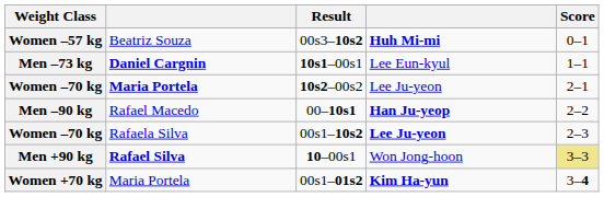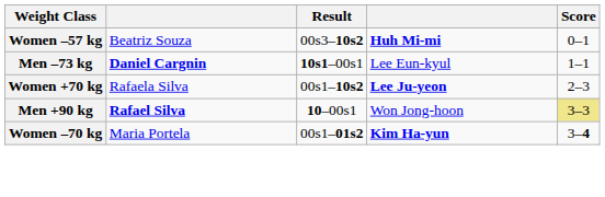 <table class="wikitable">
 <tr>
 <th>Weight Class</th>
 <th style="width: 200px;"></th>
 <th>Result</th>
 <th style="width: 200px;"></th>
 <th>Score</th>
 </tr>
 <tr>
 <th>Women –57 kg</th>
 <td><a href='#'>Beatriz Souza</a></td>
 <td align=center>00s3–<strong>10s2</strong></td>
 <td><strong><a href='#'>Huh Mi-mi</a></strong></td>
 <td align=center>0–1</td>
 </tr>
 <tr>
 <th>Men –73 kg</th>
 <td><strong><a href='#'>Daniel Cargnin</a></strong></td>
 <td align=center><strong>10s1</strong>–00s1</td>
 <td><a href='#'>Lee Eun-kyul</a></td>
 <td align=center>1–1</td>
 </tr>
 <tr>
-<th>Women –70 kg</th>
-<td><strong><a href='#'>Maria Portela</a></strong></td>
-<td align=center><strong>10s2</strong>–00s2</td>
-<td><a href='#'>Lee Ju-yeon</a></td>
-<td align=center>2–1</td>
-</tr>
-<tr>
-<th>Men –90 kg</th>
-<td><a href='#'>Rafael Macedo</a></td>
-<td align=center>00–<strong>10s1</strong></td>
-<td><strong><a href='#'>Han Ju-yeop</a></strong></td>
-<td align=center>2–2</td>
-</tr>
-<tr>
-<th>Women –70 kg</th>
+<th>Women +70 kg</th>
 <td><a href='#'>Rafaela Silva</a></td>
 <td align=center>00s1–<strong>10s2</strong></td>
 <td><strong><a href='#'>Lee Ju-yeon</a></strong></td>
 <td align=center>2–3</td>
 </tr>
 <tr>
 <th>Men +90 kg</th>
 <td><strong><a href='#'>Rafael Silva</a></strong></td>
 <td align=center><strong>10</strong>–00s1</td>
 <td><a href='#'>Won Jong-hoon</a></td>
 <td align=center style="background: khaki;">3–3</td>
 </tr>
 <tr>
-<th>Women +70 kg</th>
+<th>Women –70 kg</th>
 <td><a href='#'>Maria Portela</a></td>
 <td align=center>00s1–<strong>01s2</strong></td>
 <td><strong><a href='#'>Kim Ha-yun</a></strong></td>
 <td align=center>3–<strong>4</strong></td>
 </tr>
 </table>
